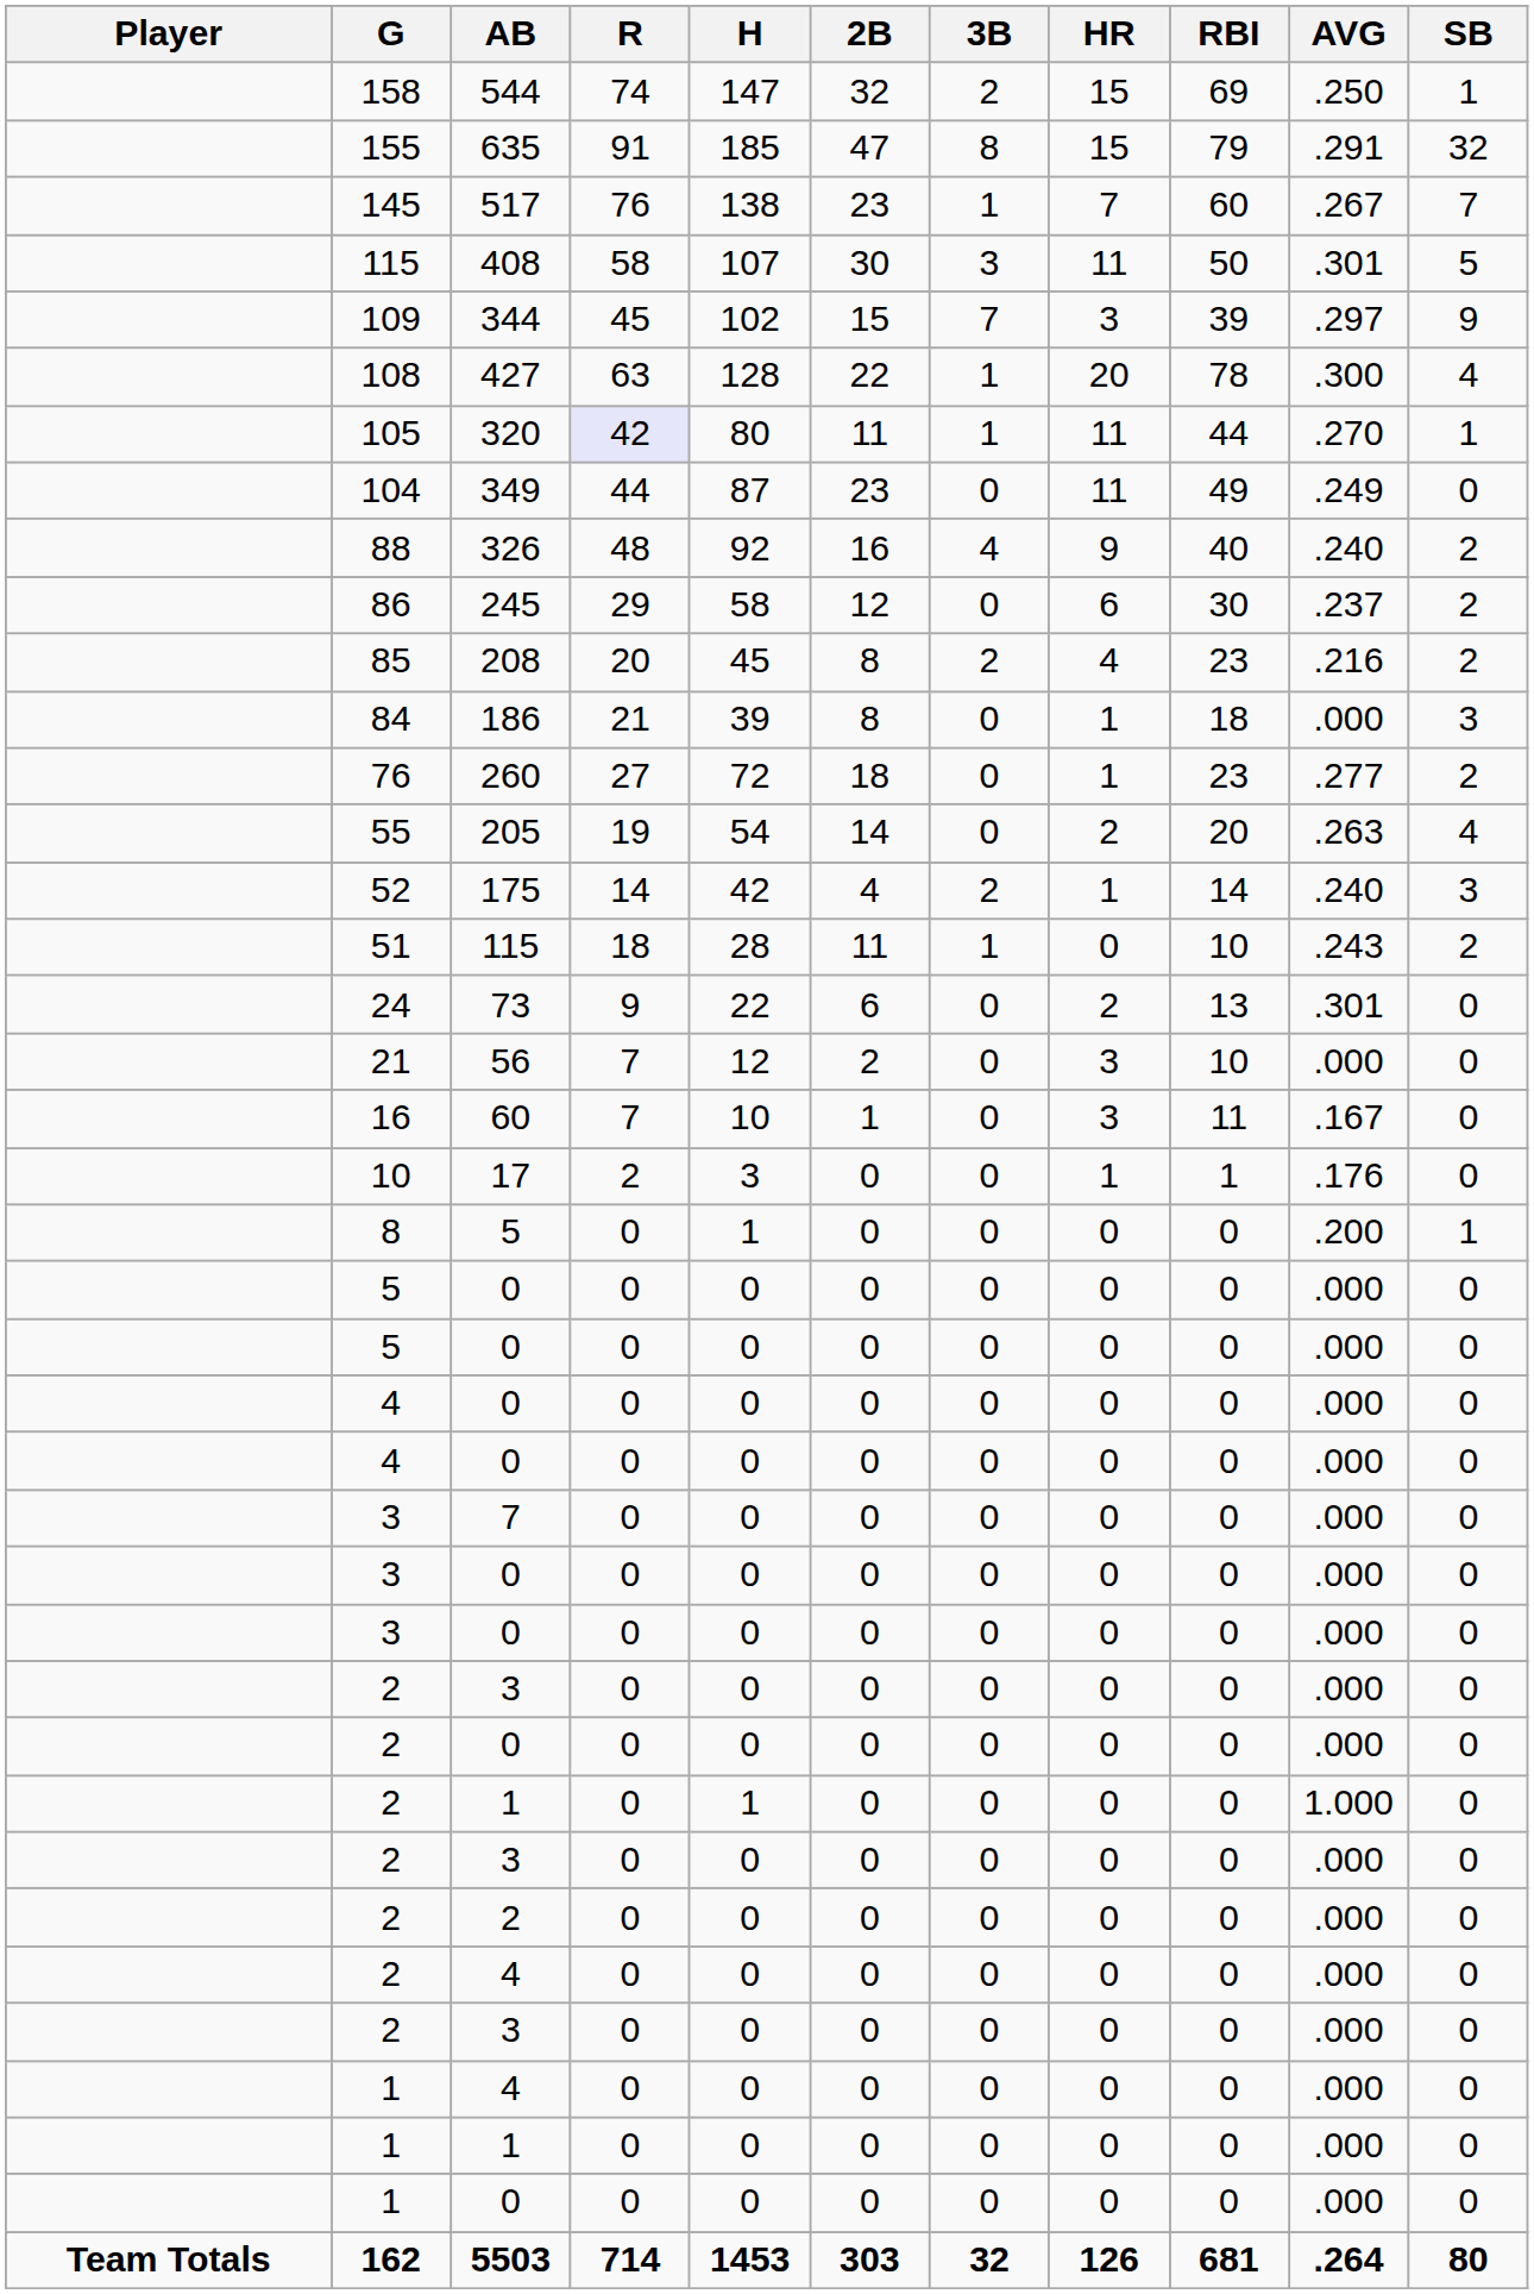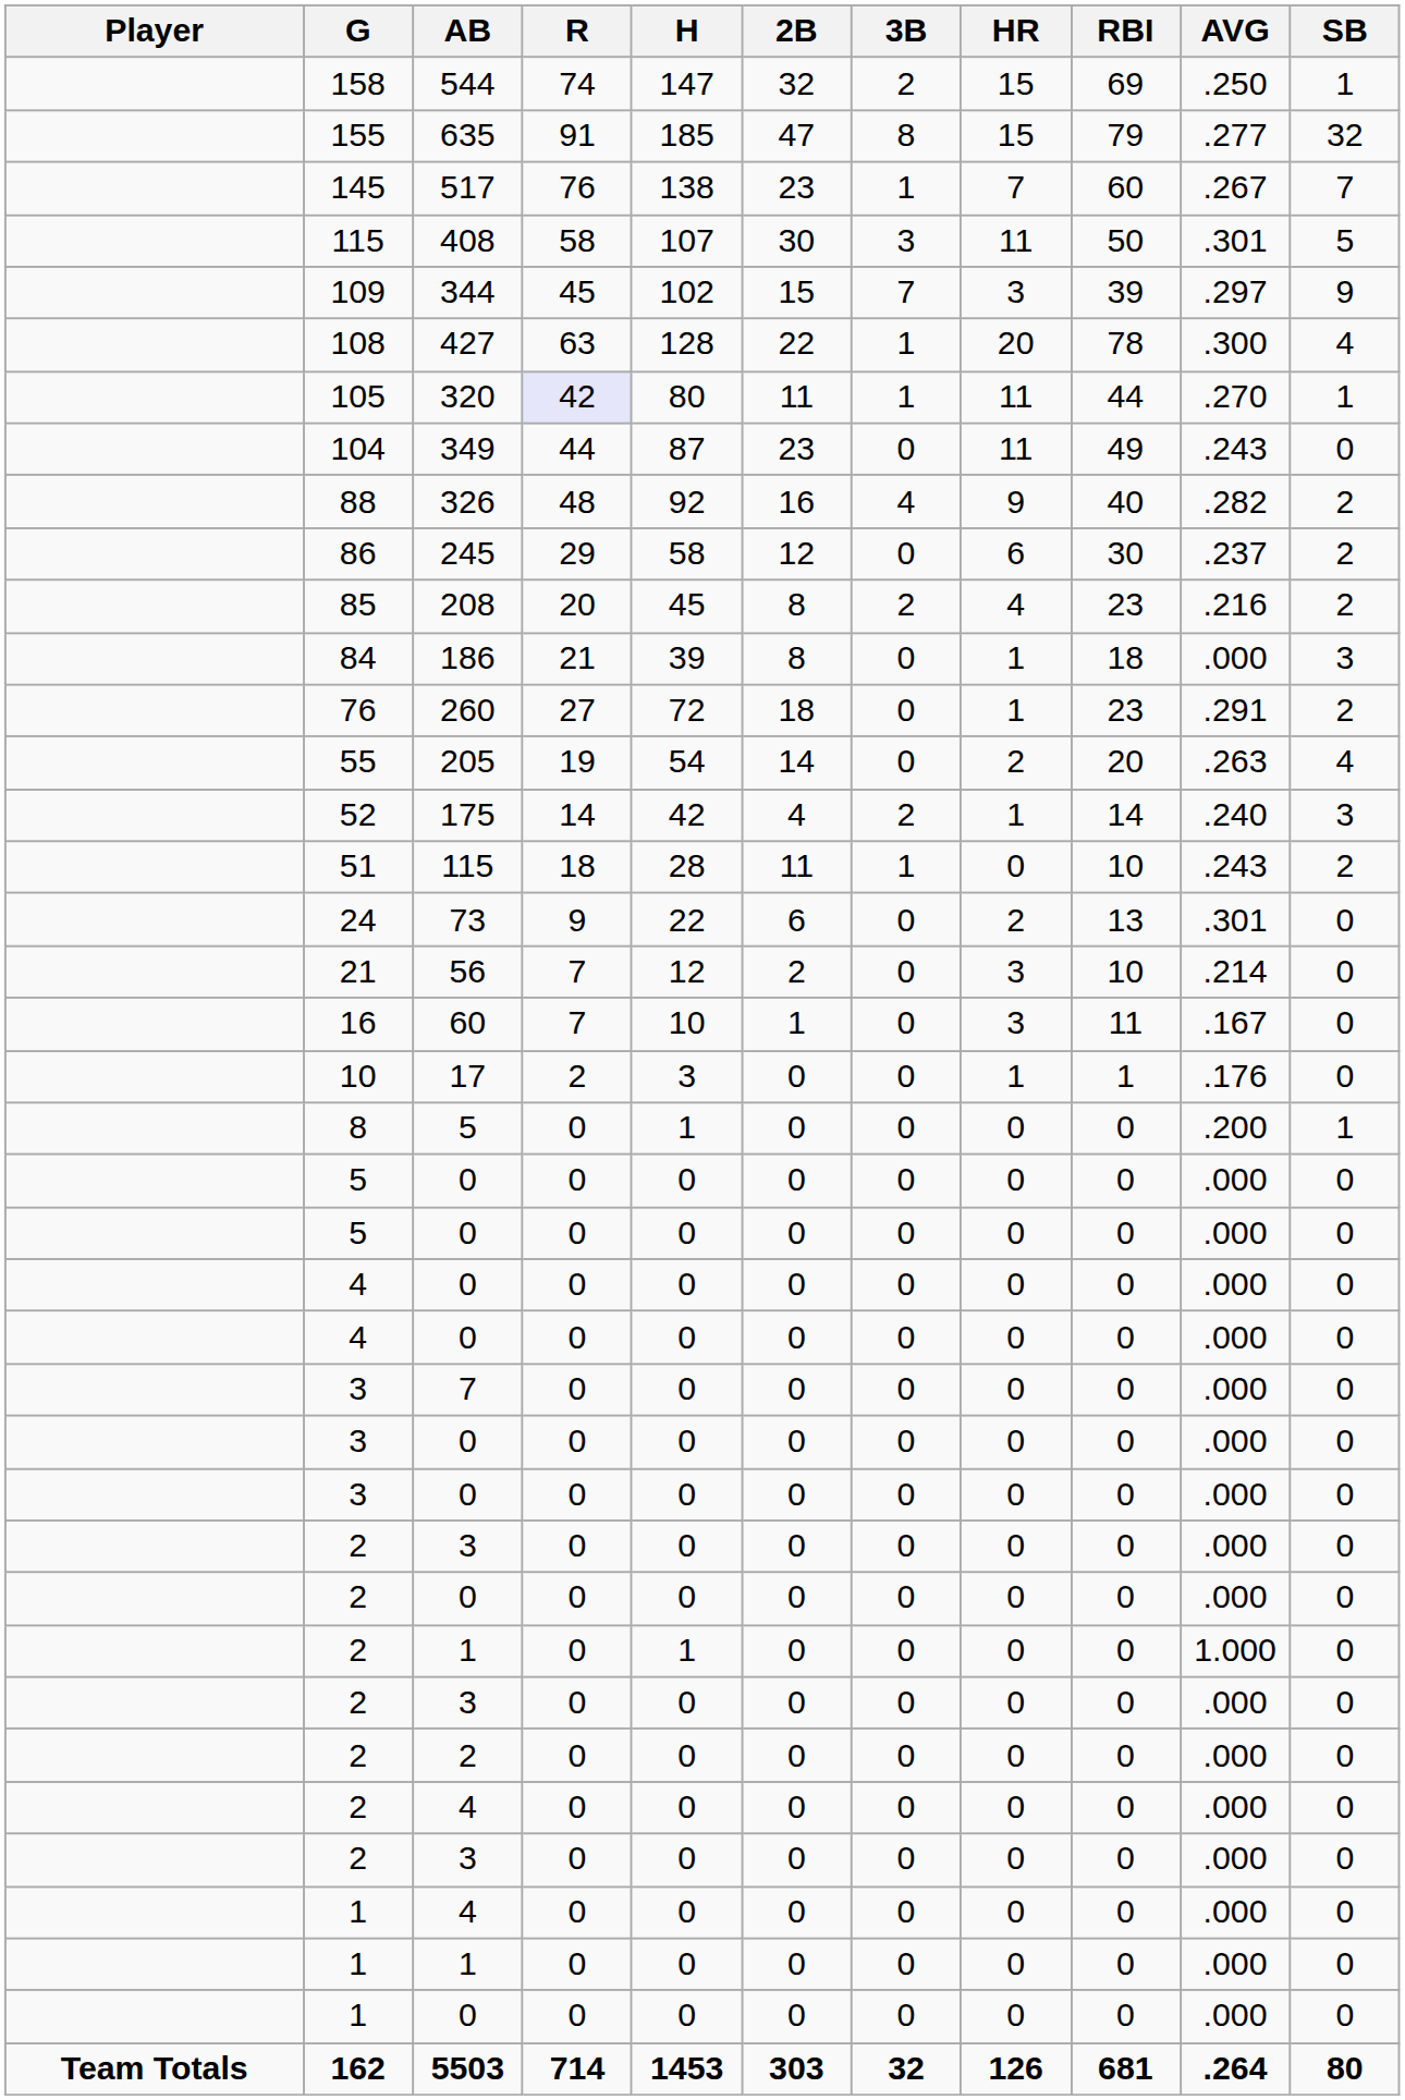 <table class="wikitable sortable">
 <tr>
 <th bgcolor="#DDDDFF" width="19%">Player</th>
 <th bgcolor="#DDDDFF" width="7%">G</th>
 <th bgcolor="#DDDDFF" width="7%">AB</th>
 <th bgcolor="#DDDDFF" width="7%">R</th>
 <th bgcolor="#DDDDFF" width="7%">H</th>
 <th bgcolor="#DDDDFF" width="7%">2B</th>
 <th bgcolor="#DDDDFF" width="7%">3B</th>
 <th bgcolor="#DDDDFF" width="7%">HR</th>
 <th bgcolor="#DDDDFF" width="7%">RBI</th>
 <th bgcolor="#DDDDFF" width="7%">AVG</th>
 <th bgcolor="#DDDDFF" width="7%">SB</th>
 </tr>
 <tr align="center">
 <td></td>
 <td>158</td>
 <td>544</td>
 <td>74</td>
 <td>147</td>
 <td>32</td>
 <td>2</td>
 <td>15</td>
 <td>69</td>
 <td>.250</td>
 <td>1</td>
 </tr>
 <tr align="center">
 <td></td>
 <td>155</td>
 <td>635</td>
 <td>91</td>
 <td>185</td>
 <td>47</td>
 <td>8</td>
 <td>15</td>
 <td>79</td>
-<td>.291</td>
+<td>.277</td>
 <td>32</td>
 </tr>
 <tr align="center">
 <td></td>
 <td>145</td>
 <td>517</td>
 <td>76</td>
 <td>138</td>
 <td>23</td>
 <td>1</td>
 <td>7</td>
 <td>60</td>
 <td>.267</td>
 <td>7</td>
 </tr>
 <tr align="center">
 <td></td>
 <td>115</td>
 <td>408</td>
 <td>58</td>
 <td>107</td>
 <td>30</td>
 <td>3</td>
 <td>11</td>
 <td>50</td>
 <td>.301</td>
 <td>5</td>
 </tr>
 <tr align="center">
 <td></td>
 <td>109</td>
 <td>344</td>
 <td>45</td>
 <td>102</td>
 <td>15</td>
 <td>7</td>
 <td>3</td>
 <td>39</td>
 <td>.297</td>
 <td>9</td>
 </tr>
 <tr align="center">
 <td></td>
 <td>108</td>
 <td>427</td>
 <td>63</td>
 <td>128</td>
 <td>22</td>
 <td>1</td>
 <td>20</td>
 <td>78</td>
 <td>.300</td>
 <td>4</td>
 </tr>
 <tr align="center">
 <td></td>
 <td>105</td>
 <td>320</td>
 <td style="background: lavender;">42</td>
 <td>80</td>
 <td>11</td>
 <td>1</td>
 <td>11</td>
 <td>44</td>
 <td>.270</td>
 <td>1</td>
 </tr>
 <tr align="center">
 <td></td>
 <td>104</td>
 <td>349</td>
 <td>44</td>
 <td>87</td>
 <td>23</td>
 <td>0</td>
 <td>11</td>
 <td>49</td>
-<td>.249</td>
+<td>.243</td>
 <td>0</td>
 </tr>
 <tr align="center">
 <td></td>
 <td>88</td>
 <td>326</td>
 <td>48</td>
 <td>92</td>
 <td>16</td>
 <td>4</td>
 <td>9</td>
 <td>40</td>
-<td>.240</td>
+<td>.282</td>
 <td>2</td>
 </tr>
 <tr align="center">
 <td></td>
 <td>86</td>
 <td>245</td>
 <td>29</td>
 <td>58</td>
 <td>12</td>
 <td>0</td>
 <td>6</td>
 <td>30</td>
 <td>.237</td>
 <td>2</td>
 </tr>
 <tr align="center">
 <td></td>
 <td>85</td>
 <td>208</td>
 <td>20</td>
 <td>45</td>
 <td>8</td>
 <td>2</td>
 <td>4</td>
 <td>23</td>
 <td>.216</td>
 <td>2</td>
 </tr>
 <tr align="center">
 <td></td>
 <td>84</td>
 <td>186</td>
 <td>21</td>
 <td>39</td>
 <td>8</td>
 <td>0</td>
 <td>1</td>
 <td>18</td>
 <td>.000</td>
 <td>3</td>
 </tr>
 <tr align="center">
 <td></td>
 <td>76</td>
 <td>260</td>
 <td>27</td>
 <td>72</td>
 <td>18</td>
 <td>0</td>
 <td>1</td>
 <td>23</td>
-<td>.277</td>
+<td>.291</td>
 <td>2</td>
 </tr>
 <tr align="center">
 <td></td>
 <td>55</td>
 <td>205</td>
 <td>19</td>
 <td>54</td>
 <td>14</td>
 <td>0</td>
 <td>2</td>
 <td>20</td>
 <td>.263</td>
 <td>4</td>
 </tr>
 <tr align="center">
 <td></td>
 <td>52</td>
 <td>175</td>
 <td>14</td>
 <td>42</td>
 <td>4</td>
 <td>2</td>
 <td>1</td>
 <td>14</td>
 <td>.240</td>
 <td>3</td>
 </tr>
 <tr align="center">
 <td></td>
 <td>51</td>
 <td>115</td>
 <td>18</td>
 <td>28</td>
 <td>11</td>
 <td>1</td>
 <td>0</td>
 <td>10</td>
 <td>.243</td>
 <td>2</td>
 </tr>
 <tr align="center">
 <td></td>
 <td>24</td>
 <td>73</td>
 <td>9</td>
 <td>22</td>
 <td>6</td>
 <td>0</td>
 <td>2</td>
 <td>13</td>
 <td>.301</td>
 <td>0</td>
 </tr>
 <tr align="center">
 <td></td>
 <td>21</td>
 <td>56</td>
 <td>7</td>
 <td>12</td>
 <td>2</td>
 <td>0</td>
 <td>3</td>
 <td>10</td>
-<td>.000</td>
+<td>.214</td>
 <td>0</td>
 </tr>
 <tr align="center">
 <td></td>
 <td>16</td>
 <td>60</td>
 <td>7</td>
 <td>10</td>
 <td>1</td>
 <td>0</td>
 <td>3</td>
 <td>11</td>
 <td>.167</td>
 <td>0</td>
 </tr>
 <tr align="center">
 <td></td>
 <td>10</td>
 <td>17</td>
 <td>2</td>
 <td>3</td>
 <td>0</td>
 <td>0</td>
 <td>1</td>
 <td>1</td>
 <td>.176</td>
 <td>0</td>
 </tr>
 <tr align="center">
 <td></td>
 <td>8</td>
 <td>5</td>
 <td>0</td>
 <td>1</td>
 <td>0</td>
 <td>0</td>
 <td>0</td>
 <td>0</td>
 <td>.200</td>
 <td>1</td>
 </tr>
 <tr align="center">
 <td></td>
 <td>5</td>
 <td>0</td>
 <td>0</td>
 <td>0</td>
 <td>0</td>
 <td>0</td>
 <td>0</td>
 <td>0</td>
 <td>.000</td>
 <td>0</td>
 </tr>
 <tr align="center">
 <td></td>
 <td>5</td>
 <td>0</td>
 <td>0</td>
 <td>0</td>
 <td>0</td>
 <td>0</td>
 <td>0</td>
 <td>0</td>
 <td>.000</td>
 <td>0</td>
 </tr>
 <tr align="center">
 <td></td>
 <td>4</td>
 <td>0</td>
 <td>0</td>
 <td>0</td>
 <td>0</td>
 <td>0</td>
 <td>0</td>
 <td>0</td>
 <td>.000</td>
 <td>0</td>
 </tr>
 <tr align="center">
 <td></td>
 <td>4</td>
 <td>0</td>
 <td>0</td>
 <td>0</td>
 <td>0</td>
 <td>0</td>
 <td>0</td>
 <td>0</td>
 <td>.000</td>
 <td>0</td>
 </tr>
 <tr align="center">
 <td></td>
 <td>3</td>
 <td>7</td>
 <td>0</td>
 <td>0</td>
 <td>0</td>
 <td>0</td>
 <td>0</td>
 <td>0</td>
 <td>.000</td>
 <td>0</td>
 </tr>
 <tr align="center">
 <td></td>
 <td>3</td>
 <td>0</td>
 <td>0</td>
 <td>0</td>
 <td>0</td>
 <td>0</td>
 <td>0</td>
 <td>0</td>
 <td>.000</td>
 <td>0</td>
 </tr>
 <tr align="center">
 <td></td>
 <td>3</td>
 <td>0</td>
 <td>0</td>
 <td>0</td>
 <td>0</td>
 <td>0</td>
 <td>0</td>
 <td>0</td>
 <td>.000</td>
 <td>0</td>
 </tr>
 <tr align="center">
 <td></td>
 <td>2</td>
 <td>3</td>
 <td>0</td>
 <td>0</td>
 <td>0</td>
 <td>0</td>
 <td>0</td>
 <td>0</td>
 <td>.000</td>
 <td>0</td>
 </tr>
 <tr align="center">
 <td></td>
 <td>2</td>
 <td>0</td>
 <td>0</td>
 <td>0</td>
 <td>0</td>
 <td>0</td>
 <td>0</td>
 <td>0</td>
 <td>.000</td>
 <td>0</td>
 </tr>
 <tr align="center">
 <td></td>
 <td>2</td>
 <td>1</td>
 <td>0</td>
 <td>1</td>
 <td>0</td>
 <td>0</td>
 <td>0</td>
 <td>0</td>
 <td>1.000</td>
 <td>0</td>
 </tr>
 <tr align="center">
 <td></td>
 <td>2</td>
 <td>3</td>
 <td>0</td>
 <td>0</td>
 <td>0</td>
 <td>0</td>
 <td>0</td>
 <td>0</td>
 <td>.000</td>
 <td>0</td>
 </tr>
 <tr align="center">
 <td></td>
 <td>2</td>
 <td>2</td>
 <td>0</td>
 <td>0</td>
 <td>0</td>
 <td>0</td>
 <td>0</td>
 <td>0</td>
 <td>.000</td>
 <td>0</td>
 </tr>
 <tr align="center">
 <td></td>
 <td>2</td>
 <td>4</td>
 <td>0</td>
 <td>0</td>
 <td>0</td>
 <td>0</td>
 <td>0</td>
 <td>0</td>
 <td>.000</td>
 <td>0</td>
 </tr>
 <tr align="center">
 <td></td>
 <td>2</td>
 <td>3</td>
 <td>0</td>
 <td>0</td>
 <td>0</td>
 <td>0</td>
 <td>0</td>
 <td>0</td>
 <td>.000</td>
 <td>0</td>
 </tr>
 <tr align="center">
 <td></td>
 <td>1</td>
 <td>4</td>
 <td>0</td>
 <td>0</td>
 <td>0</td>
 <td>0</td>
 <td>0</td>
 <td>0</td>
 <td>.000</td>
 <td>0</td>
 </tr>
 <tr align="center">
 <td></td>
 <td>1</td>
 <td>1</td>
 <td>0</td>
 <td>0</td>
 <td>0</td>
 <td>0</td>
 <td>0</td>
 <td>0</td>
 <td>.000</td>
 <td>0</td>
 </tr>
 <tr align="center">
 <td></td>
 <td>1</td>
 <td>0</td>
 <td>0</td>
 <td>0</td>
 <td>0</td>
 <td>0</td>
 <td>0</td>
 <td>0</td>
 <td>.000</td>
 <td>0</td>
 </tr>
 <tr align="center" class="unsortable">
 <td><strong>Team Totals</strong></td>
 <td><strong>162</strong></td>
 <td><strong>5503</strong></td>
 <td><strong>714</strong></td>
 <td><strong>1453</strong></td>
 <td><strong>303</strong></td>
 <td><strong>32</strong></td>
 <td><strong>126</strong></td>
 <td><strong>681</strong></td>
 <td><strong>.264</strong></td>
 <td><strong>80</strong></td>
 </tr>
 </table>
